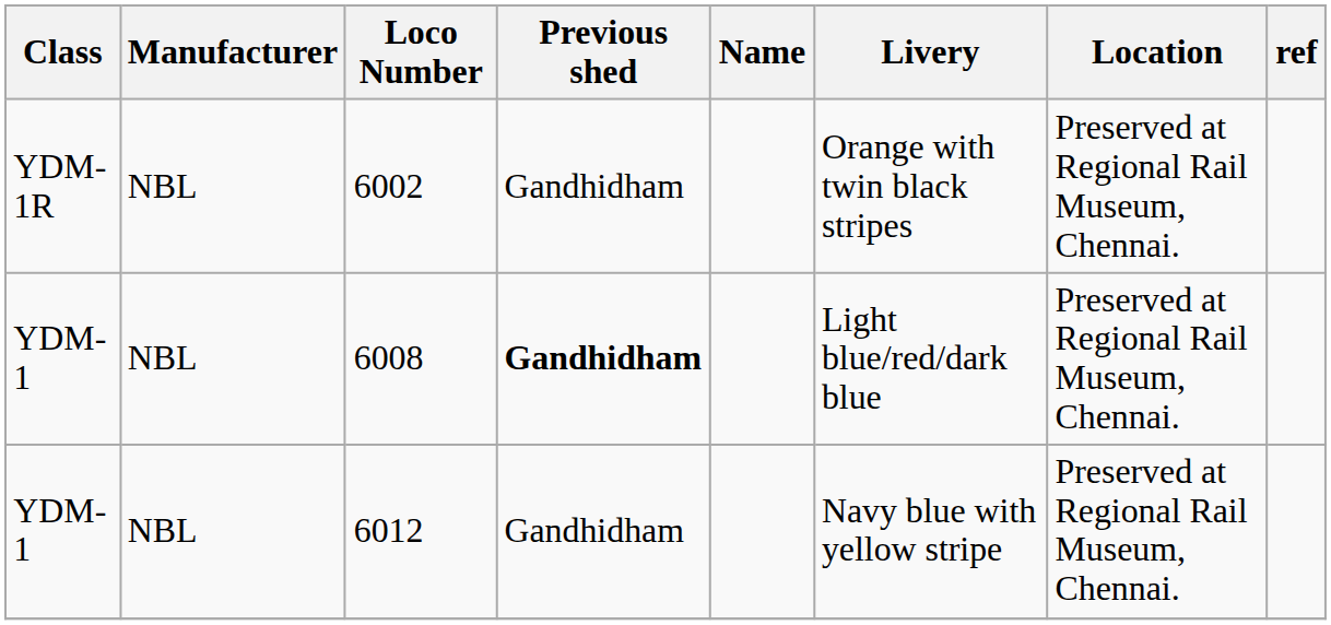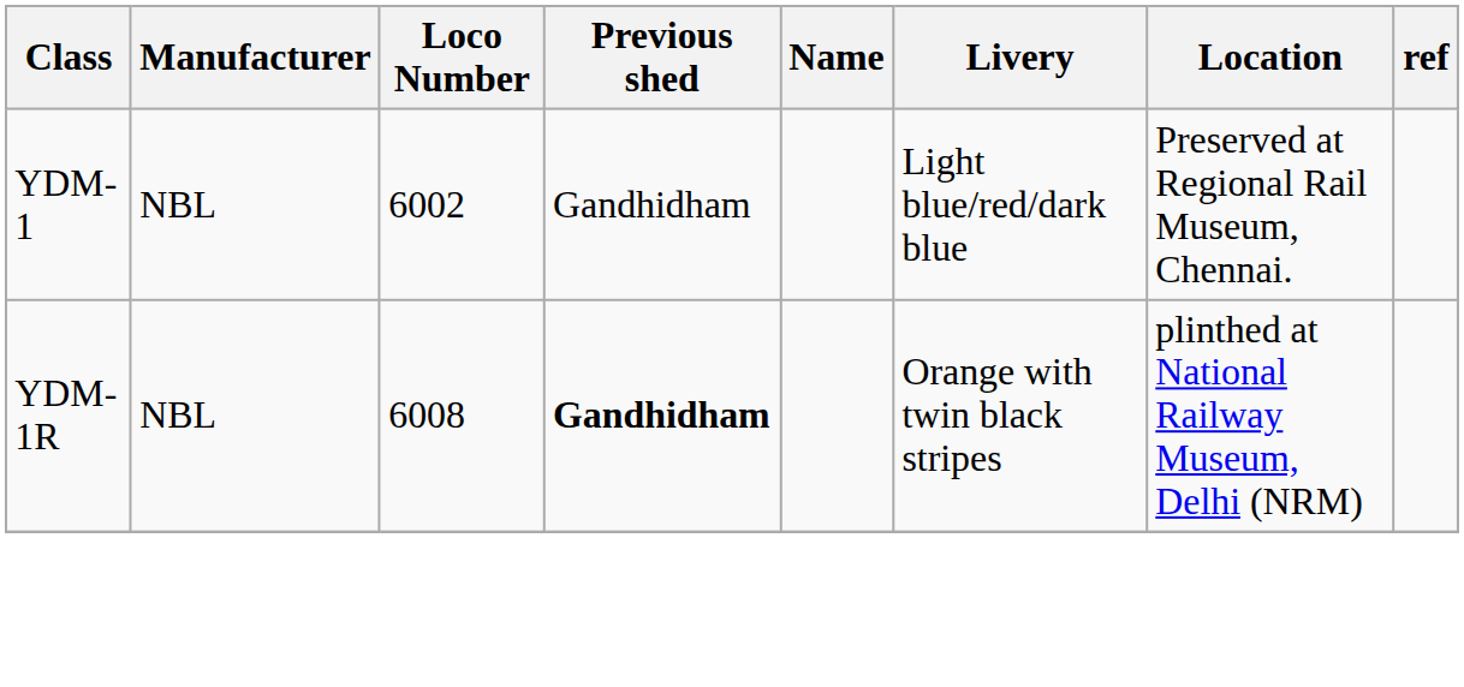 <table class="wikitable">
 <tr>
 <th>Class</th>
 <th>Manufacturer</th>
 <th>Loco Number</th>
 <th>Previous shed</th>
 <th>Name</th>
 <th>Livery</th>
 <th>Location</th>
 <th>ref</th>
 </tr>
 <tr>
-<td>YDM-1R</td>
+<td>YDM-1</td>
 <td>NBL</td>
 <td>6002</td>
 <td>Gandhidham</td>
-<td></td>
-<td>Orange with twin black stripes</td>
-<td>Preserved at Regional Rail Museum, Chennai.</td>
-<td></td>
-</tr>
-<tr>
-<td>YDM-1</td>
-<td>NBL</td>
-<td>6008</td>
-<td><strong>Gandhidham</strong></td>
 <td></td>
 <td>Light blue/red/dark blue</td>
 <td>Preserved at Regional Rail Museum, Chennai.</td>
 <td></td>
 </tr>
 <tr>
-<td>YDM-1</td>
+<td>YDM-1R</td>
 <td>NBL</td>
-<td>6012</td>
-<td>Gandhidham</td>
+<td>6008</td>
+<td><strong>Gandhidham</strong></td>
 <td></td>
-<td>Navy blue with yellow stripe</td>
-<td>Preserved at Regional Rail Museum, Chennai.</td>
+<td>Orange with twin black stripes</td>
+<td>plinthed at <a href='#'>National Railway Museum, Delhi</a> (NRM)</td>
 <td></td>
 </tr>
 <tr>
 </tr>
 </table>
